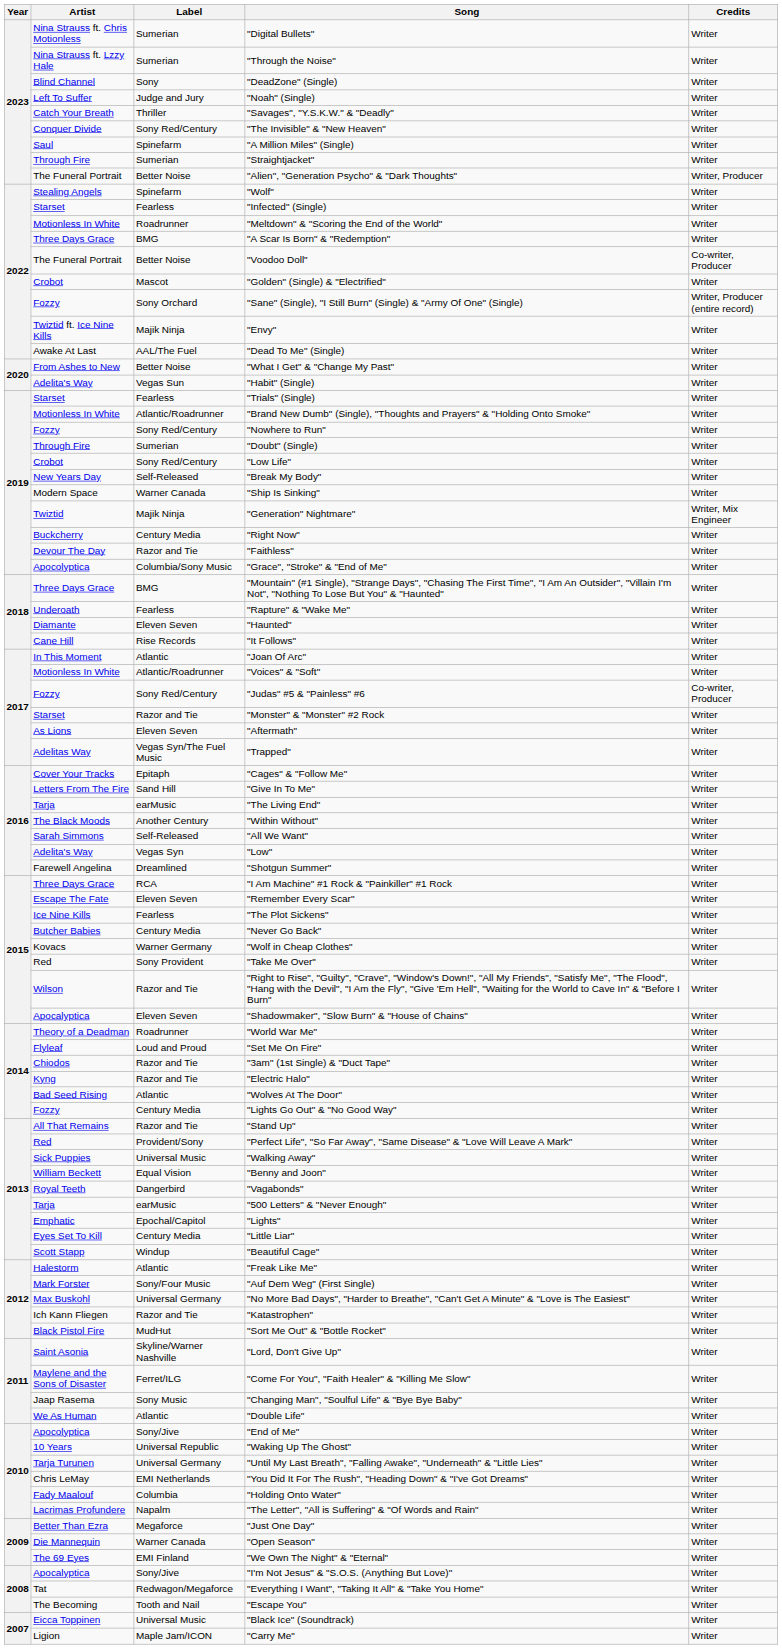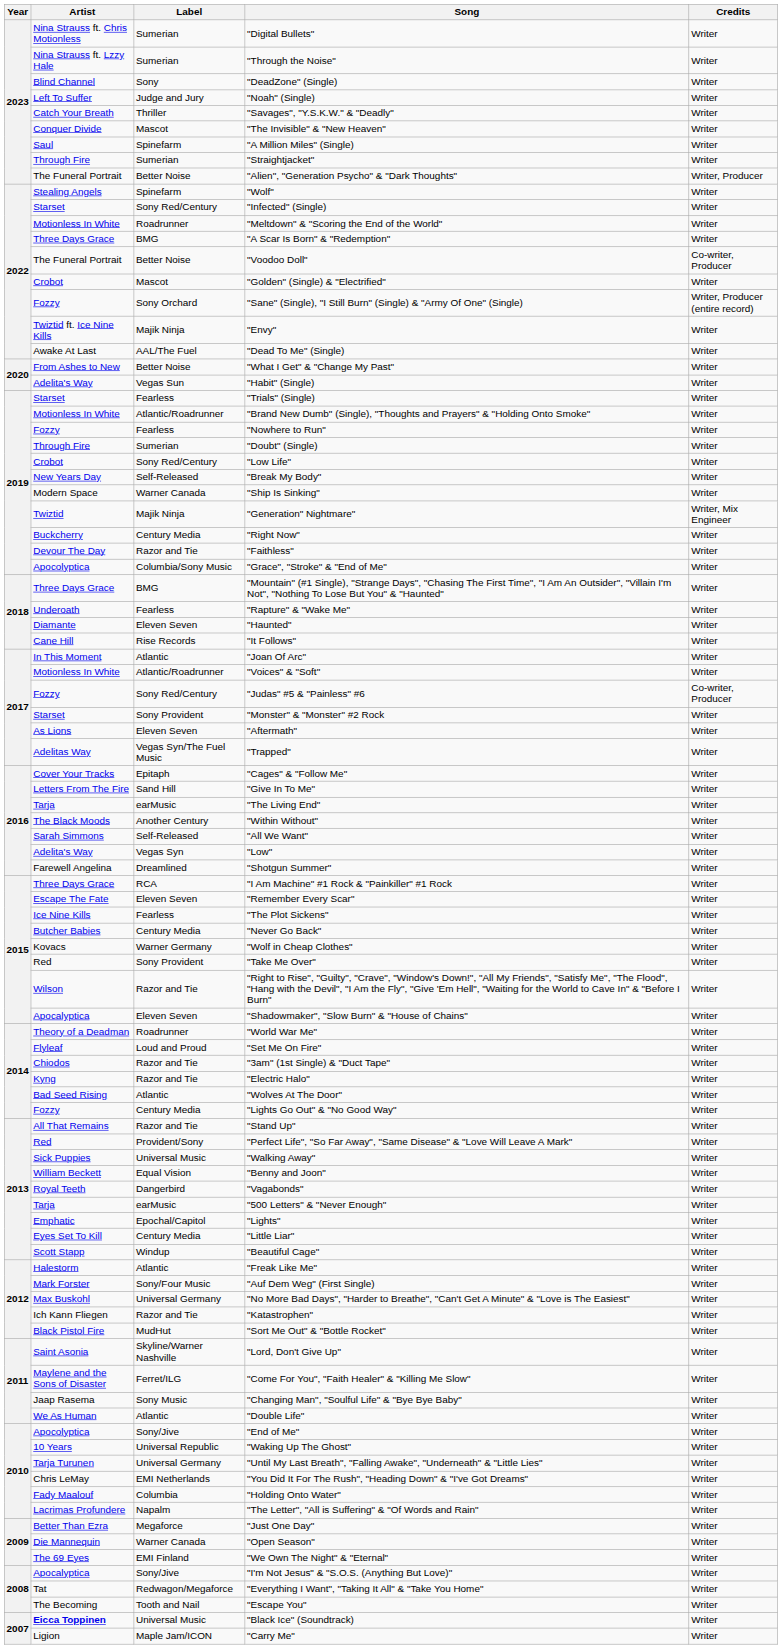 <table class="wikitable">
 <tr>
 <th>Year</th>
 <th>Artist</th>
 <th>Label</th>
 <th>Song</th>
 <th>Credits</th>
 </tr>
 <tr>
 <th rowspan="9">2023</th>
 <td><a href='#'>Nina Strauss</a> ft. <a href='#'>Chris Motionless</a></td>
 <td>Sumerian</td>
 <td>"Digital Bullets"</td>
 <td>Writer</td>
 </tr>
 <tr>
 <td><a href='#'>Nina Strauss</a> ft. <a href='#'>Lzzy Hale</a></td>
 <td>Sumerian</td>
 <td>"Through the Noise"</td>
 <td>Writer</td>
 </tr>
 <tr>
 <td><a href='#'>Blind Channel</a></td>
 <td>Sony</td>
 <td>"DeadZone" (Single)</td>
 <td>Writer</td>
 </tr>
 <tr>
 <td><a href='#'>Left To Suffer</a></td>
 <td>Judge and Jury</td>
 <td>"Noah" (Single)</td>
 <td>Writer</td>
 </tr>
 <tr>
 <td><a href='#'>Catch Your Breath</a></td>
 <td>Thriller</td>
 <td>"Savages", "Y.S.K.W." & "Deadly"</td>
 <td>Writer</td>
 </tr>
 <tr>
 <td><a href='#'>Conquer Divide</a></td>
-<td>Sony Red/Century</td>
+<td>Mascot</td>
 <td>"The Invisible" & "New Heaven"</td>
 <td>Writer</td>
 </tr>
 <tr>
 <td><a href='#'>Saul</a></td>
 <td>Spinefarm</td>
 <td>"A Million Miles" (Single)</td>
 <td>Writer</td>
 </tr>
 <tr>
 <td><a href='#'>Through Fire</a></td>
 <td>Sumerian</td>
 <td>"Straightjacket"</td>
 <td>Writer</td>
 </tr>
 <tr>
 <td>The Funeral Portrait</td>
 <td>Better Noise</td>
 <td>"Alien", "Generation Psycho" & "Dark Thoughts"</td>
 <td>Writer, Producer</td>
 </tr>
 <tr>
 <th rowspan="9">2022</th>
 <td><a href='#'>Stealing Angels</a></td>
 <td>Spinefarm</td>
 <td>"Wolf"</td>
 <td>Writer</td>
 </tr>
 <tr>
 <td><a href='#'>Starset</a></td>
-<td>Fearless</td>
+<td>Sony Red/Century</td>
 <td>"Infected" (Single)</td>
 <td>Writer</td>
 </tr>
 <tr>
 <td><a href='#'>Motionless In White</a></td>
 <td>Roadrunner</td>
 <td>"Meltdown" & "Scoring the End of the World"</td>
 <td>Writer</td>
 </tr>
 <tr>
 <td><a href='#'>Three Days Grace</a></td>
 <td>BMG</td>
 <td>"A Scar Is Born" & "Redemption"</td>
 <td>Writer</td>
 </tr>
 <tr>
 <td>The Funeral Portrait</td>
 <td>Better Noise</td>
 <td>"Voodoo Doll"</td>
 <td>Co-writer, Producer</td>
 </tr>
 <tr>
 <td><a href='#'>Crobot</a></td>
 <td>Mascot</td>
 <td>"Golden" (Single) & "Electrified"</td>
 <td>Writer</td>
 </tr>
 <tr>
 <td><a href='#'>Fozzy</a></td>
 <td>Sony Orchard</td>
 <td>"Sane" (Single), "I Still Burn" (Single) & "Army Of One" (Single)</td>
 <td>Writer, Producer (entire record)</td>
 </tr>
 <tr>
 <td><a href='#'>Twiztid</a> ft. <a href='#'>Ice Nine Kills</a></td>
 <td>Majik Ninja</td>
 <td>"Envy"</td>
 <td>Writer</td>
 </tr>
 <tr>
 <td>Awake At Last</td>
 <td>AAL/The Fuel</td>
 <td>"Dead To Me" (Single)</td>
 <td>Writer</td>
 </tr>
 <tr>
 <th rowspan="2">2020</th>
 <td><a href='#'>From Ashes to New</a></td>
 <td>Better Noise</td>
 <td>"What I Get" & "Change My Past"</td>
 <td>Writer</td>
 </tr>
 <tr>
 <td><a href='#'>Adelita's Way</a></td>
 <td>Vegas Sun</td>
 <td>"Habit" (Single)</td>
 <td>Writer</td>
 </tr>
 <tr>
 <th rowspan="11">2019</th>
 <td><a href='#'>Starset</a></td>
 <td>Fearless</td>
 <td>"Trials" (Single)</td>
 <td>Writer</td>
 </tr>
 <tr>
 <td><a href='#'>Motionless In White</a></td>
 <td>Atlantic/Roadrunner</td>
 <td>"Brand New Dumb" (Single), "Thoughts and Prayers" & "Holding Onto Smoke"</td>
 <td>Writer</td>
 </tr>
 <tr>
 <td><a href='#'>Fozzy</a></td>
-<td>Sony Red/Century</td>
+<td>Fearless</td>
 <td>"Nowhere to Run"</td>
 <td>Writer</td>
 </tr>
 <tr>
 <td><a href='#'>Through Fire</a></td>
 <td>Sumerian</td>
 <td>"Doubt" (Single)</td>
 <td>Writer</td>
 </tr>
 <tr>
 <td><a href='#'>Crobot</a></td>
 <td>Sony Red/Century</td>
 <td>"Low Life"</td>
 <td>Writer</td>
 </tr>
 <tr>
 <td><a href='#'>New Years Day</a></td>
 <td>Self-Released</td>
 <td>"Break My Body"</td>
 <td>Writer</td>
 </tr>
 <tr>
 <td>Modern Space</td>
 <td>Warner Canada</td>
 <td>"Ship Is Sinking"</td>
 <td>Writer</td>
 </tr>
 <tr>
 <td><a href='#'>Twiztid</a></td>
 <td>Majik Ninja</td>
 <td>"Generation" Nightmare"</td>
 <td>Writer, Mix Engineer</td>
 </tr>
 <tr>
 <td><a href='#'>Buckcherry</a></td>
 <td>Century Media</td>
 <td>"Right Now"</td>
 <td>Writer</td>
 </tr>
 <tr>
 <td><a href='#'>Devour The Day</a></td>
 <td>Razor and Tie</td>
 <td>"Faithless"</td>
 <td>Writer</td>
 </tr>
 <tr>
 <td><a href='#'>Apocolyptica</a></td>
 <td>Columbia/Sony Music</td>
 <td>"Grace", "Stroke" & "End of Me"</td>
 <td>Writer</td>
 </tr>
 <tr>
 <th rowspan="4">2018</th>
 <td><a href='#'>Three Days Grace</a></td>
 <td>BMG</td>
 <td>"Mountain" (#1 Single), "Strange Days", "Chasing The First Time", "I Am An Outsider", "Villain I'm Not", "Nothing To Lose But You" & "Haunted"</td>
 <td>Writer</td>
 </tr>
 <tr>
 <td><a href='#'>Underoath</a></td>
 <td>Fearless</td>
 <td>"Rapture" & "Wake Me"</td>
 <td>Writer</td>
 </tr>
 <tr>
 <td><a href='#'>Diamante</a></td>
 <td>Eleven Seven</td>
 <td>"Haunted"</td>
 <td>Writer</td>
 </tr>
 <tr>
 <td><a href='#'>Cane Hill</a></td>
 <td>Rise Records</td>
 <td>"It Follows"</td>
 <td>Writer</td>
 </tr>
 <tr>
 <th rowspan="6">2017</th>
 <td><a href='#'>In This Moment</a></td>
 <td>Atlantic</td>
 <td>"Joan Of Arc"</td>
 <td>Writer</td>
 </tr>
 <tr>
 <td><a href='#'>Motionless In White</a></td>
 <td>Atlantic/Roadrunner</td>
 <td>"Voices" & "Soft"</td>
 <td>Writer</td>
 </tr>
 <tr>
 <td><a href='#'>Fozzy</a></td>
 <td>Sony Red/Century</td>
 <td>"Judas" #5 & "Painless" #6</td>
 <td>Co-writer, Producer</td>
 </tr>
 <tr>
 <td><a href='#'>Starset</a></td>
-<td>Razor and Tie</td>
+<td>Sony Provident</td>
 <td>"Monster" & "Monster" #2 Rock</td>
 <td>Writer</td>
 </tr>
 <tr>
 <td><a href='#'>As Lions</a></td>
 <td>Eleven Seven</td>
 <td>"Aftermath"</td>
 <td>Writer</td>
 </tr>
 <tr>
 <td><a href='#'>Adelitas Way</a></td>
 <td>Vegas Syn/The Fuel Music</td>
 <td>"Trapped"</td>
 <td>Writer</td>
 </tr>
 <tr>
 <th rowspan="7">2016</th>
 <td><a href='#'>Cover Your Tracks</a></td>
 <td>Epitaph</td>
 <td>"Cages" & "Follow Me"</td>
 <td>Writer</td>
 </tr>
 <tr>
 <td><a href='#'>Letters From The Fire</a></td>
 <td>Sand Hill</td>
 <td>"Give In To Me"</td>
 <td>Writer</td>
 </tr>
 <tr>
 <td><a href='#'>Tarja</a></td>
 <td>earMusic</td>
 <td>"The Living End"</td>
 <td>Writer</td>
 </tr>
 <tr>
 <td><a href='#'>The Black Moods</a></td>
 <td>Another Century</td>
 <td>"Within Without"</td>
 <td>Writer</td>
 </tr>
 <tr>
 <td><a href='#'>Sarah Simmons</a></td>
 <td>Self-Released</td>
 <td>"All We Want"</td>
 <td>Writer</td>
 </tr>
 <tr>
 <td><a href='#'>Adelita's Way</a></td>
 <td>Vegas Syn</td>
 <td>"Low"</td>
 <td>Writer</td>
 </tr>
 <tr>
 <td>Farewell Angelina</td>
 <td>Dreamlined</td>
 <td>"Shotgun Summer"</td>
 <td>Writer</td>
 </tr>
 <tr>
 <th rowspan="8">2015</th>
 <td><a href='#'>Three Days Grace</a></td>
 <td>RCA</td>
 <td>"I Am Machine" #1 Rock & "Painkiller" #1 Rock</td>
 <td>Writer</td>
 </tr>
 <tr>
 <td><a href='#'>Escape The Fate</a></td>
 <td>Eleven Seven</td>
 <td>"Remember Every Scar"</td>
 <td>Writer</td>
 </tr>
 <tr>
 <td><a href='#'>Ice Nine Kills</a></td>
 <td>Fearless</td>
 <td>"The Plot Sickens"</td>
 <td>Writer</td>
 </tr>
 <tr>
 <td><a href='#'>Butcher Babies</a></td>
 <td>Century Media</td>
 <td>"Never Go Back"</td>
 <td>Writer</td>
 </tr>
 <tr>
 <td>Kovacs</td>
 <td>Warner Germany</td>
 <td>"Wolf in Cheap Clothes"</td>
 <td>Writer</td>
 </tr>
 <tr>
 <td>Red</td>
 <td>Sony Provident</td>
 <td>"Take Me Over"</td>
 <td>Writer</td>
 </tr>
 <tr>
 <td><a href='#'>Wilson</a></td>
 <td>Razor and Tie</td>
 <td>"Right to Rise", "Guilty", "Crave", "Window's Down!", "All My Friends", "Satisfy Me", "The Flood", "Hang with the Devil", "I Am the Fly", "Give 'Em Hell", "Waiting for the World to Cave In" & "Before I Burn"</td>
 <td>Writer</td>
 </tr>
 <tr>
 <td><a href='#'>Apocalyptica</a></td>
 <td>Eleven Seven</td>
 <td>"Shadowmaker", "Slow Burn" & "House of Chains"</td>
 <td>Writer</td>
 </tr>
 <tr>
 <th rowspan="6">2014</th>
 <td><a href='#'>Theory of a Deadman</a></td>
 <td>Roadrunner</td>
 <td>"World War Me"</td>
 <td>Writer</td>
 </tr>
 <tr>
 <td><a href='#'>Flyleaf</a></td>
 <td>Loud and Proud</td>
 <td>"Set Me On Fire"</td>
 <td>Writer</td>
 </tr>
 <tr>
 <td><a href='#'>Chiodos</a></td>
 <td>Razor and Tie</td>
 <td>"3am" (1st Single) & "Duct Tape"</td>
 <td>Writer</td>
 </tr>
 <tr>
 <td><a href='#'>Kyng</a></td>
 <td>Razor and Tie</td>
 <td>"Electric Halo"</td>
 <td>Writer</td>
 </tr>
 <tr>
 <td><a href='#'>Bad Seed Rising</a></td>
 <td>Atlantic</td>
 <td>"Wolves At The Door"</td>
 <td>Writer</td>
 </tr>
 <tr>
 <td><a href='#'>Fozzy</a></td>
 <td>Century Media</td>
 <td>"Lights Go Out" & "No Good Way"</td>
 <td>Writer</td>
 </tr>
 <tr>
 <th rowspan="9">2013</th>
 <td><a href='#'>All That Remains</a></td>
 <td>Razor and Tie</td>
 <td>"Stand Up"</td>
 <td>Writer</td>
 </tr>
 <tr>
 <td><a href='#'>Red</a></td>
 <td>Provident/Sony</td>
 <td>"Perfect Life", "So Far Away", "Same Disease" & "Love Will Leave A Mark"</td>
 <td>Writer</td>
 </tr>
 <tr>
 <td><a href='#'>Sick Puppies</a></td>
 <td>Universal Music</td>
 <td>"Walking Away"</td>
 <td>Writer</td>
 </tr>
 <tr>
 <td><a href='#'>William Beckett</a></td>
 <td>Equal Vision</td>
 <td>"Benny and Joon"</td>
 <td>Writer</td>
 </tr>
 <tr>
 <td><a href='#'>Royal Teeth</a></td>
 <td>Dangerbird</td>
 <td>"Vagabonds"</td>
 <td>Writer</td>
 </tr>
 <tr>
 <td><a href='#'>Tarja</a></td>
 <td>earMusic</td>
 <td>"500 Letters" & "Never Enough"</td>
 <td>Writer</td>
 </tr>
 <tr>
 <td><a href='#'>Emphatic</a></td>
 <td>Epochal/Capitol</td>
 <td>"Lights"</td>
 <td>Writer</td>
 </tr>
 <tr>
 <td><a href='#'>Eyes Set To Kill</a></td>
 <td>Century Media</td>
 <td>"Little Liar"</td>
 <td>Writer</td>
 </tr>
 <tr>
 <td><a href='#'>Scott Stapp</a></td>
 <td>Windup</td>
 <td>"Beautiful Cage"</td>
 <td>Writer</td>
 </tr>
 <tr>
 <th rowspan="5">2012</th>
 <td><a href='#'>Halestorm</a></td>
 <td>Atlantic</td>
 <td>"Freak Like Me"</td>
 <td>Writer</td>
 </tr>
 <tr>
 <td><a href='#'>Mark Forster</a></td>
 <td>Sony/Four Music</td>
 <td>"Auf Dem Weg" (First Single)</td>
 <td>Writer</td>
 </tr>
 <tr>
 <td><a href='#'>Max Buskohl</a></td>
 <td>Universal Germany</td>
 <td>"No More Bad Days", "Harder to Breathe", "Can't Get A Minute" & "Love is The Easiest"</td>
 <td>Writer</td>
 </tr>
 <tr>
 <td>Ich Kann Fliegen</td>
 <td>Razor and Tie</td>
 <td>"Katastrophen"</td>
 <td>Writer</td>
 </tr>
 <tr>
 <td><a href='#'>Black Pistol Fire</a></td>
 <td>MudHut</td>
 <td>"Sort Me Out" & "Bottle Rocket"</td>
 <td>Writer</td>
 </tr>
 <tr>
 <th rowspan="4">2011</th>
 <td><a href='#'>Saint Asonia</a></td>
 <td>Skyline/Warner Nashville</td>
 <td>"Lord, Don't Give Up"</td>
 <td>Writer</td>
 </tr>
 <tr>
 <td><a href='#'>Maylene and the Sons of Disaster</a></td>
 <td>Ferret/ILG</td>
 <td>"Come For You", "Faith Healer" & "Killing Me Slow"</td>
 <td>Writer</td>
 </tr>
 <tr>
 <td>Jaap Rasema</td>
 <td>Sony Music</td>
 <td>"Changing Man", "Soulful Life" & "Bye Bye Baby"</td>
 <td>Writer</td>
 </tr>
 <tr>
 <td><a href='#'>We As Human</a></td>
 <td>Atlantic</td>
 <td>"Double Life"</td>
 <td>Writer</td>
 </tr>
 <tr>
 <th rowspan="6">2010</th>
 <td><a href='#'>Apocolyptica</a></td>
 <td>Sony/Jive</td>
 <td>"End of Me"</td>
 <td>Writer</td>
 </tr>
 <tr>
 <td><a href='#'>10 Years</a></td>
 <td>Universal Republic</td>
 <td>"Waking Up The Ghost"</td>
 <td>Writer</td>
 </tr>
 <tr>
 <td><a href='#'>Tarja Turunen</a></td>
 <td>Universal Germany</td>
 <td>"Until My Last Breath", "Falling Awake", "Underneath" & "Little Lies"</td>
 <td>Writer</td>
 </tr>
 <tr>
 <td>Chris LeMay</td>
 <td>EMI Netherlands</td>
 <td>"You Did It For The Rush", "Heading Down" & "I've Got Dreams"</td>
 <td>Writer</td>
 </tr>
 <tr>
 <td><a href='#'>Fady Maalouf</a></td>
 <td>Columbia</td>
 <td>"Holding Onto Water"</td>
 <td>Writer</td>
 </tr>
 <tr>
 <td><a href='#'>Lacrimas Profundere</a></td>
 <td>Napalm</td>
 <td>"The Letter", "All is Suffering" & "Of Words and Rain"</td>
 <td>Writer</td>
 </tr>
 <tr>
 <th rowspan="3">2009</th>
 <td><a href='#'>Better Than Ezra</a></td>
 <td>Megaforce</td>
 <td>"Just One Day"</td>
 <td>Writer</td>
 </tr>
 <tr>
 <td><a href='#'>Die Mannequin</a></td>
 <td>Warner Canada</td>
 <td>"Open Season"</td>
 <td>Writer</td>
 </tr>
 <tr>
 <td><a href='#'>The 69 Eyes</a></td>
 <td>EMI Finland</td>
 <td>"We Own The Night" & "Eternal"</td>
 <td>Writer</td>
 </tr>
 <tr>
 <th rowspan="3">2008</th>
 <td><a href='#'>Apocalyptica</a></td>
 <td>Sony/Jive</td>
 <td>"I'm Not Jesus" & "S.O.S. (Anything But Love)"</td>
 <td>Writer</td>
 </tr>
 <tr>
 <td>Tat</td>
 <td>Redwagon/Megaforce</td>
 <td>"Everything I Want", "Taking It All" & "Take You Home"</td>
 <td>Writer</td>
 </tr>
 <tr>
 <td>The Becoming</td>
 <td>Tooth and Nail</td>
 <td>"Escape You"</td>
 <td>Writer</td>
 </tr>
 <tr>
 <th rowspan="2">2007</th>
-<td><a href='#'>Eicca Toppinen</a></td>
+<td><strong><a href='#'>Eicca Toppinen</a></strong></td>
 <td>Universal Music</td>
 <td>"Black Ice" (Soundtrack)</td>
 <td>Writer</td>
 </tr>
 <tr>
 <td>Ligion</td>
 <td>Maple Jam/ICON</td>
 <td>"Carry Me"</td>
 <td>Writer</td>
 </tr>
 </table>
